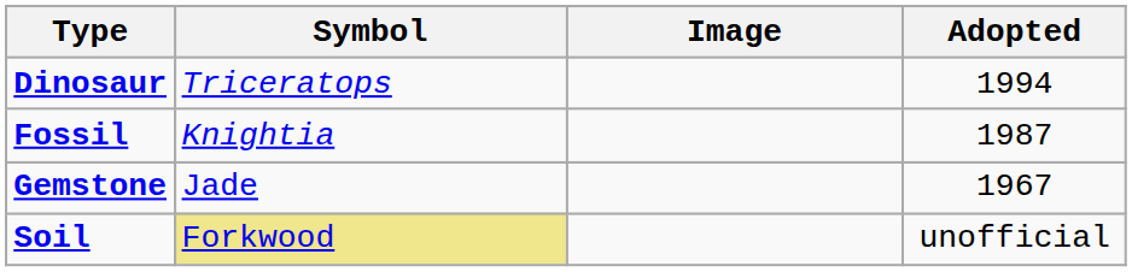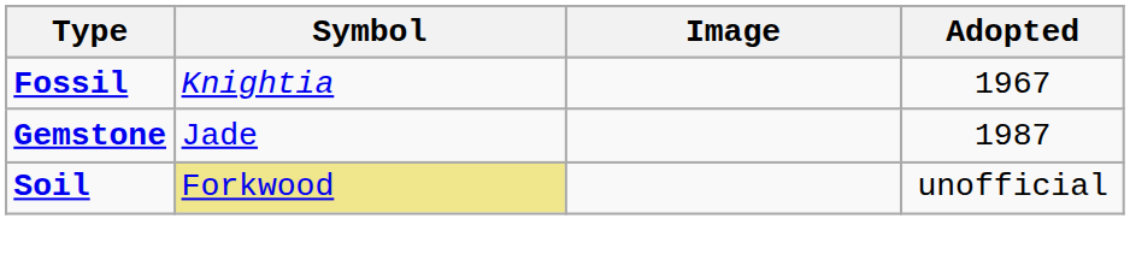 <table class="wikitable">
 <tr>
 <th width=15%>Type</th>
 <th width=35%>Symbol</th>
 <th width=30%>Image</th>
 <th width=20%>Adopted</th>
 </tr>
 <tr>
-<td><strong><a href='#'>Dinosaur</a></strong></td>
-<td><em><a href='#'>Triceratops</a></em></td>
-<td align=center></td>
-<td align=center>1994</td>
-</tr>
-<tr>
 <td><strong><a href='#'>Fossil</a></strong></td>
 <td><em><a href='#'>Knightia</a></em></td>
 <td align=center></td>
-<td align=center>1987</td>
+<td align=center>1967</td>
 </tr>
 <tr>
 <td><strong><a href='#'>Gemstone</a></strong></td>
 <td><a href='#'>Jade</a></td>
 <td align=center></td>
-<td align=center>1967</td>
+<td align=center>1987</td>
 </tr>
 <tr>
 <td><strong><a href='#'>Soil</a></strong></td>
 <td style="background: khaki;"><a href='#'>Forkwood</a></td>
 <td></td>
 <td align=center>unofficial</td>
 </tr>
 </table>
